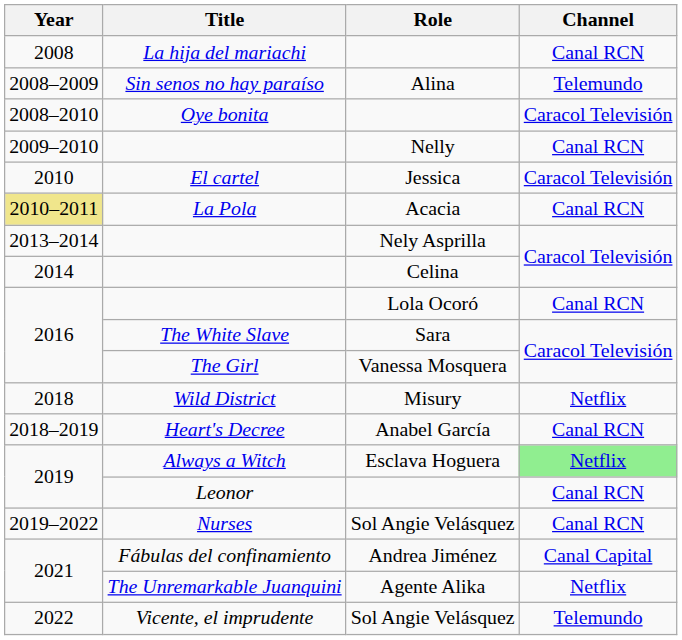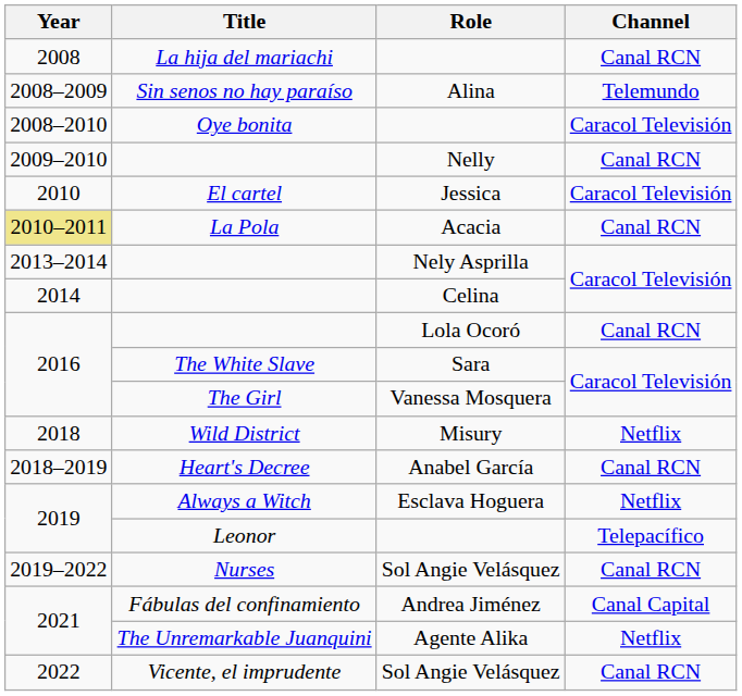 <table class="wikitable plainrowheaders" style="text-align:center;" border="1">
 <tr>
 <th>Year</th>
 <th>Title</th>
 <th>Role</th>
 <th>Channel</th>
 </tr>
 <tr>
 <td>2008</td>
 <td><em><a href='#'>La hija del mariachi</a></em></td>
 <td></td>
 <td><a href='#'>Canal RCN</a></td>
 </tr>
 <tr>
 <td>2008–2009</td>
 <td><em><a href='#'>Sin senos no hay paraíso</a></em></td>
 <td>Alina</td>
 <td><a href='#'>Telemundo</a></td>
 </tr>
 <tr>
 <td>2008–2010</td>
 <td><em><a href='#'>Oye bonita</a></em></td>
 <td></td>
 <td><a href='#'>Caracol Televisión</a></td>
 </tr>
 <tr>
 <td>2009–2010</td>
 <td><em></em></td>
 <td>Nelly</td>
 <td><a href='#'>Canal RCN</a></td>
 </tr>
 <tr>
 <td>2010</td>
 <td><em><a href='#'>El cartel</a></em></td>
 <td>Jessica</td>
 <td><a href='#'>Caracol Televisión</a></td>
 </tr>
 <tr>
 <td style="background: khaki;">2010–2011</td>
 <td><em><a href='#'>La Pola</a></em></td>
 <td>Acacia</td>
 <td><a href='#'>Canal RCN</a></td>
 </tr>
 <tr>
 <td>2013–2014</td>
 <td><em></em></td>
 <td>Nely Asprilla</td>
 <td rowspan=2><a href='#'>Caracol Televisión</a></td>
 </tr>
 <tr>
 <td>2014</td>
 <td><em></em></td>
 <td>Celina</td>
 </tr>
 <tr>
 <td rowspan=3>2016</td>
 <td><em></em></td>
 <td>Lola Ocoró</td>
 <td><a href='#'>Canal RCN</a></td>
 </tr>
 <tr>
 <td><em><a href='#'>The White Slave</a></em></td>
 <td>Sara</td>
 <td rowspan=2><a href='#'>Caracol Televisión</a></td>
 </tr>
 <tr>
 <td><em><a href='#'>The Girl</a></em></td>
 <td>Vanessa Mosquera</td>
 </tr>
 <tr>
 <td>2018</td>
 <td><em><a href='#'>Wild District</a></em></td>
 <td>Misury</td>
 <td><a href='#'>Netflix</a></td>
 </tr>
 <tr>
 <td>2018–2019</td>
 <td><em><a href='#'>Heart's Decree</a></em></td>
 <td>Anabel García</td>
 <td><a href='#'>Canal RCN</a></td>
 </tr>
 <tr>
 <td rowspan=2>2019</td>
 <td><em><a href='#'>Always a Witch</a></em></td>
 <td>Esclava Hoguera</td>
-<td style="background: lightgreen;"><a href='#'>Netflix</a></td>
+<td><a href='#'>Netflix</a></td>
 </tr>
 <tr>
 <td><em>Leonor</em></td>
 <td></td>
-<td><a href='#'>Canal RCN</a></td>
+<td><a href='#'>Telepacífico</a></td>
 </tr>
 <tr>
 <td>2019–2022</td>
 <td><em><a href='#'>Nurses</a></em></td>
 <td>Sol Angie Velásquez</td>
 <td><a href='#'>Canal RCN</a></td>
 </tr>
 <tr>
 <td rowspan=2>2021</td>
 <td><em>Fábulas del confinamiento</em></td>
 <td>Andrea Jiménez</td>
 <td><a href='#'>Canal Capital</a></td>
 </tr>
 <tr>
 <td><em><a href='#'>The Unremarkable Juanquini</a></em></td>
 <td>Agente Alika</td>
 <td><a href='#'>Netflix</a></td>
 </tr>
 <tr>
 <td>2022</td>
 <td><em>Vicente, el imprudente</em></td>
 <td>Sol Angie Velásquez</td>
-<td><a href='#'>Telemundo</a></td>
+<td><a href='#'>Canal RCN</a></td>
 </tr>
 </table>
